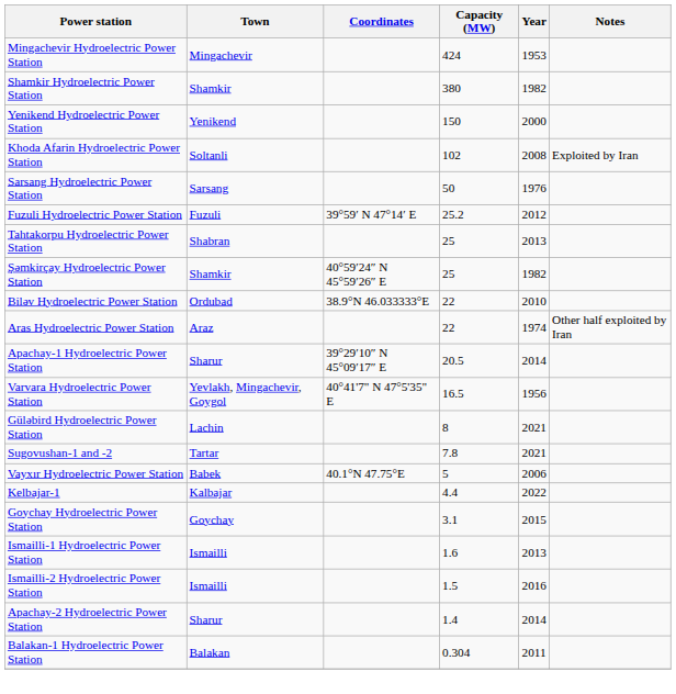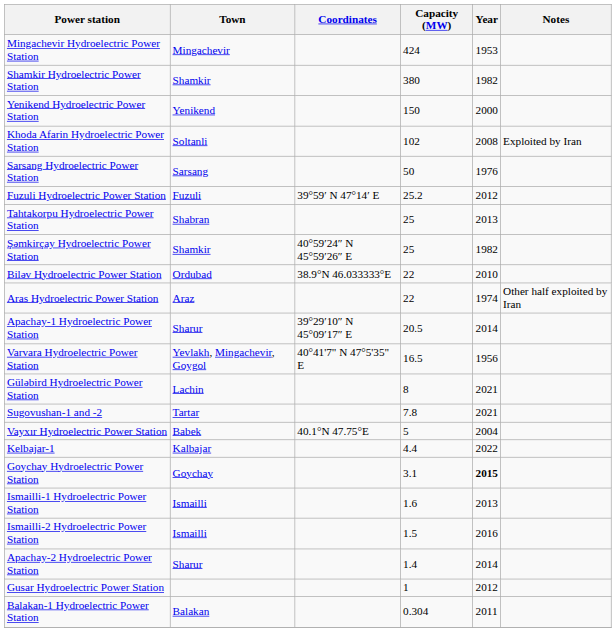 <table class="wikitable sortable">
 <tr>
 <th>Power station</th>
 <th>Town</th>
 <th><a href='#'>Coordinates</a></th>
 <th>Capacity (<a href='#'>MW</a>)</th>
 <th>Year</th>
 <th>Notes</th>
 </tr>
 <tr>
 <td><a href='#'>Mingachevir Hydroelectric Power Station</a></td>
 <td><a href='#'>Mingachevir</a></td>
 <td></td>
 <td>424</td>
 <td>1953</td>
 <td></td>
 </tr>
 <tr>
 <td><a href='#'>Shamkir Hydroelectric Power Station</a></td>
 <td><a href='#'>Shamkir</a></td>
 <td></td>
 <td>380</td>
 <td>1982</td>
 <td></td>
 </tr>
 <tr>
 <td><a href='#'>Yenikend Hydroelectric Power Station</a></td>
 <td><a href='#'>Yenikend</a></td>
 <td></td>
 <td>150</td>
 <td>2000</td>
 <td></td>
 </tr>
 <tr>
 <td><a href='#'>Khoda Afarin Hydroelectric Power Station</a></td>
 <td><a href='#'>Soltanli</a></td>
 <td></td>
 <td>102</td>
 <td>2008</td>
 <td>Exploited by Iran</td>
 </tr>
 <tr>
 <td><a href='#'>Sarsang Hydroelectric Power Station</a></td>
 <td><a href='#'>Sarsang</a></td>
 <td></td>
 <td>50</td>
 <td>1976</td>
 <td></td>
 </tr>
 <tr>
 <td><a href='#'>Fuzuli Hydroelectric Power Station</a></td>
 <td><a href='#'>Fuzuli</a></td>
 <td>39°59′ N 47°14′ E</td>
 <td>25.2</td>
 <td>2012</td>
 <td></td>
 </tr>
 <tr>
 <td><a href='#'>Tahtakorpu Hydroelectric Power Station</a></td>
 <td><a href='#'>Shabran</a></td>
 <td></td>
 <td>25</td>
 <td>2013</td>
 <td></td>
 </tr>
 <tr>
 <td><a href='#'>Şəmkirçay Hydroelectric Power Station</a></td>
 <td><a href='#'>Shamkir</a></td>
 <td>40°59′24″ N 45°59′26″ E</td>
 <td>25</td>
 <td>1982</td>
 <td></td>
 </tr>
 <tr>
 <td><a href='#'>Biləv Hydroelectric Power Station</a></td>
 <td><a href='#'>Ordubad</a></td>
 <td>38.9°N 46.033333°E</td>
 <td>22</td>
 <td>2010</td>
 <td></td>
 </tr>
 <tr>
 <td><a href='#'>Aras Hydroelectric Power Station</a></td>
 <td><a href='#'>Araz</a></td>
 <td></td>
 <td>22</td>
 <td>1974</td>
 <td>Other half exploited by Iran</td>
 </tr>
 <tr>
 <td><a href='#'>Apachay-1 Hydroelectric Power Station</a></td>
 <td><a href='#'>Sharur</a></td>
 <td>39°29′10″ N 45°09′17″ E</td>
 <td>20.5</td>
 <td>2014</td>
 <td></td>
 </tr>
 <tr>
 <td><a href='#'>Varvara Hydroelectric Power Station</a></td>
 <td><a href='#'>Yevlakh</a>, <a href='#'>Mingachevir</a>, <a href='#'>Goygol</a></td>
 <td>40°41'7" N 47°5'35" E</td>
 <td>16.5</td>
 <td>1956</td>
 <td></td>
 </tr>
 <tr>
 <td><a href='#'>Güləbird Hydroelectric Power Station</a></td>
 <td><a href='#'>Lachin</a></td>
 <td></td>
 <td>8</td>
 <td>2021</td>
 <td></td>
 </tr>
 <tr>
 <td><a href='#'>Sugovushan-1 and -2</a></td>
 <td><a href='#'>Tartar</a></td>
 <td></td>
 <td>7.8</td>
 <td>2021</td>
 <td></td>
 </tr>
 <tr>
 <td><a href='#'>Vayxır Hydroelectric Power Station</a></td>
 <td><a href='#'>Babek</a></td>
 <td>40.1°N 47.75°E</td>
 <td>5</td>
-<td>2006</td>
+<td>2004</td>
 <td></td>
 </tr>
 <tr>
 <td><a href='#'>Kelbajar-1</a></td>
 <td><a href='#'>Kalbajar</a></td>
 <td></td>
 <td>4.4</td>
 <td>2022</td>
 <td></td>
 </tr>
 <tr>
 <td><a href='#'>Goychay Hydroelectric Power Station</a></td>
 <td><a href='#'>Goychay</a></td>
 <td></td>
 <td>3.1</td>
-<td>2015</td>
+<td><strong>2015</strong></td>
 <td></td>
 </tr>
 <tr>
 <td><a href='#'>Ismailli-1 Hydroelectric Power Station</a></td>
 <td><a href='#'>Ismailli</a></td>
 <td></td>
 <td>1.6</td>
 <td>2013</td>
 <td></td>
 </tr>
 <tr>
 <td><a href='#'>Ismailli-2 Hydroelectric Power Station</a></td>
 <td><a href='#'>Ismailli</a></td>
 <td></td>
 <td>1.5</td>
 <td>2016</td>
 <td></td>
 </tr>
 <tr>
 <td><a href='#'>Apachay-2 Hydroelectric Power Station</a></td>
 <td><a href='#'>Sharur</a></td>
 <td></td>
 <td>1.4</td>
 <td>2014</td>
 <td></td>
 </tr>
 <tr>
+<td><a href='#'>Gusar Hydroelectric Power Station</a></td>
+<td></td>
+<td></td>
+<td>1</td>
+<td>2012</td>
+<td></td>
+</tr>
+<tr>
 <td><a href='#'>Balakan-1 Hydroelectric Power Station</a></td>
 <td><a href='#'>Balakan</a></td>
 <td></td>
 <td>0.304</td>
 <td>2011</td>
 <td></td>
 </tr>
 <tr>
 </tr>
 </table>
